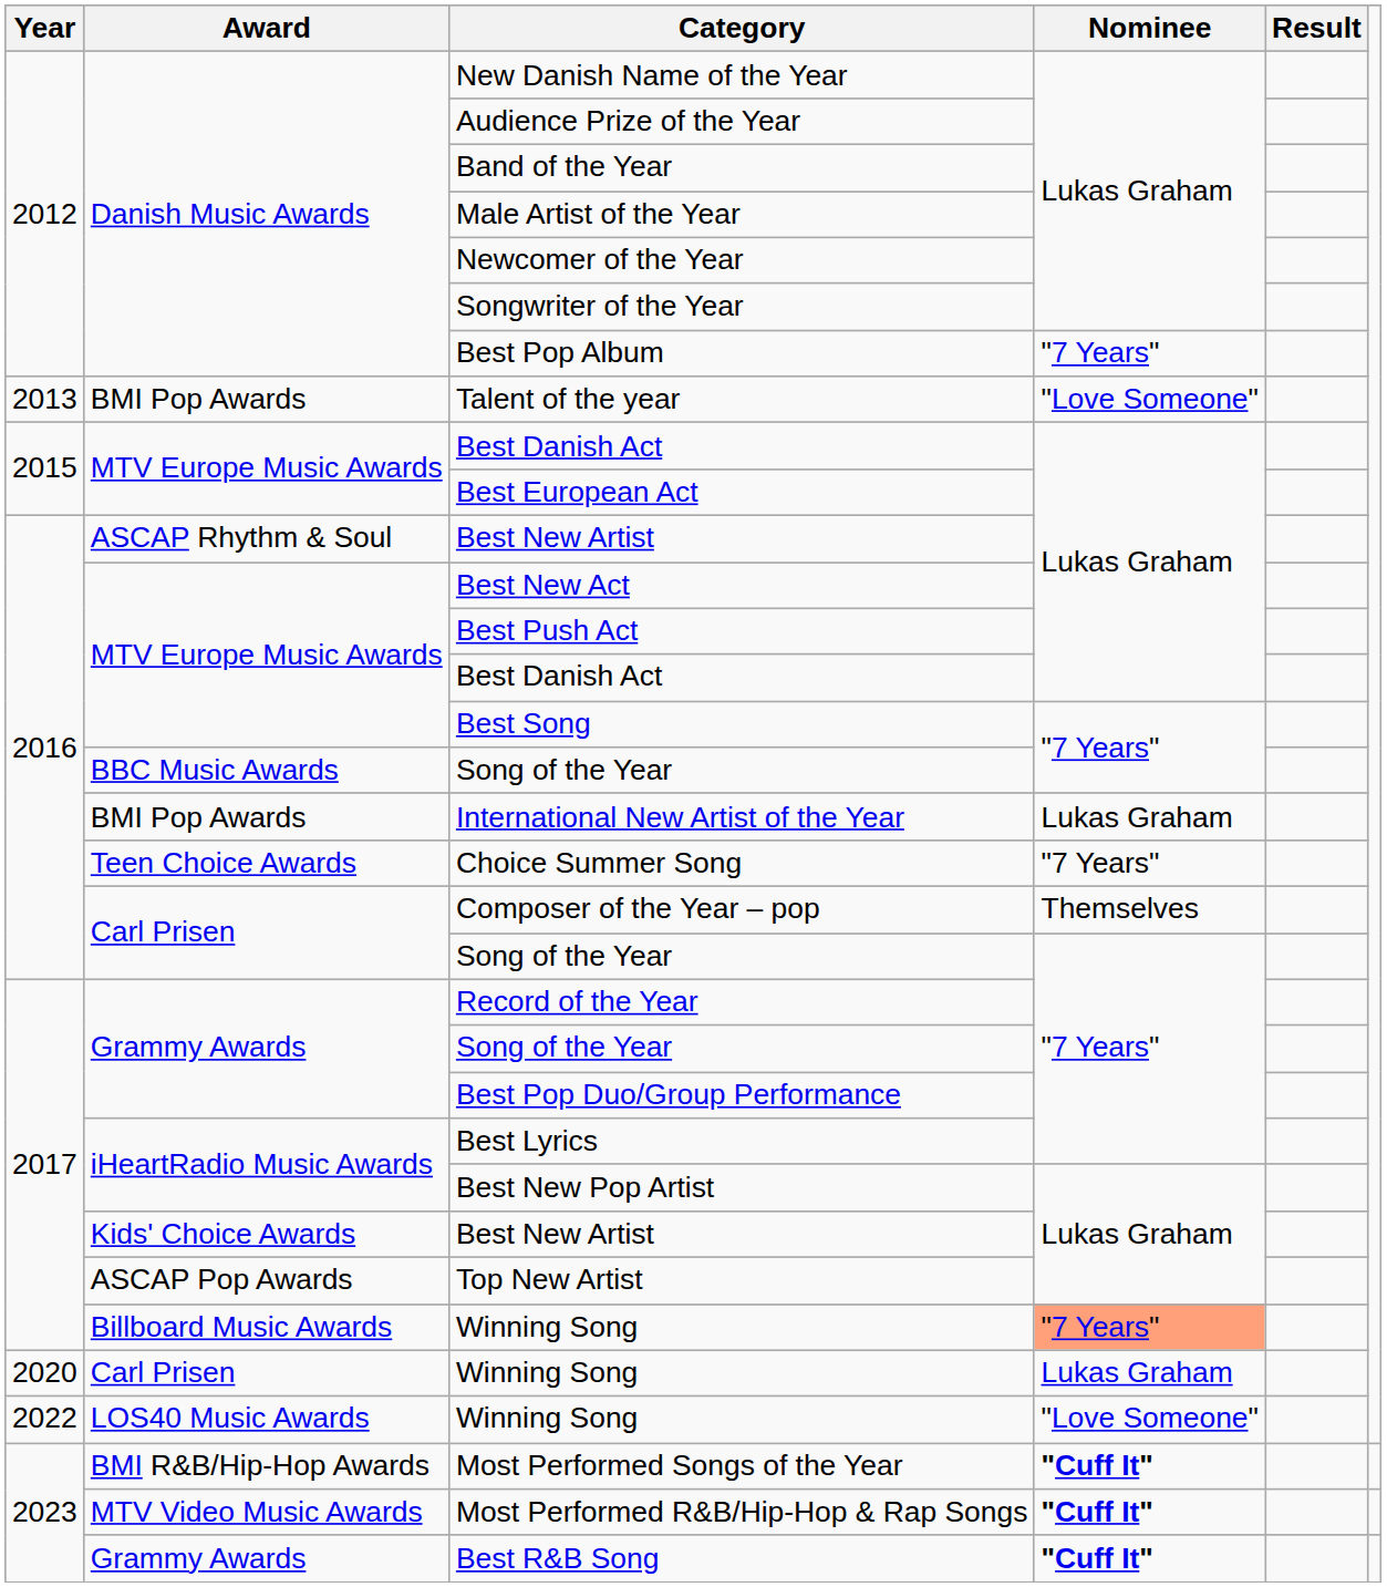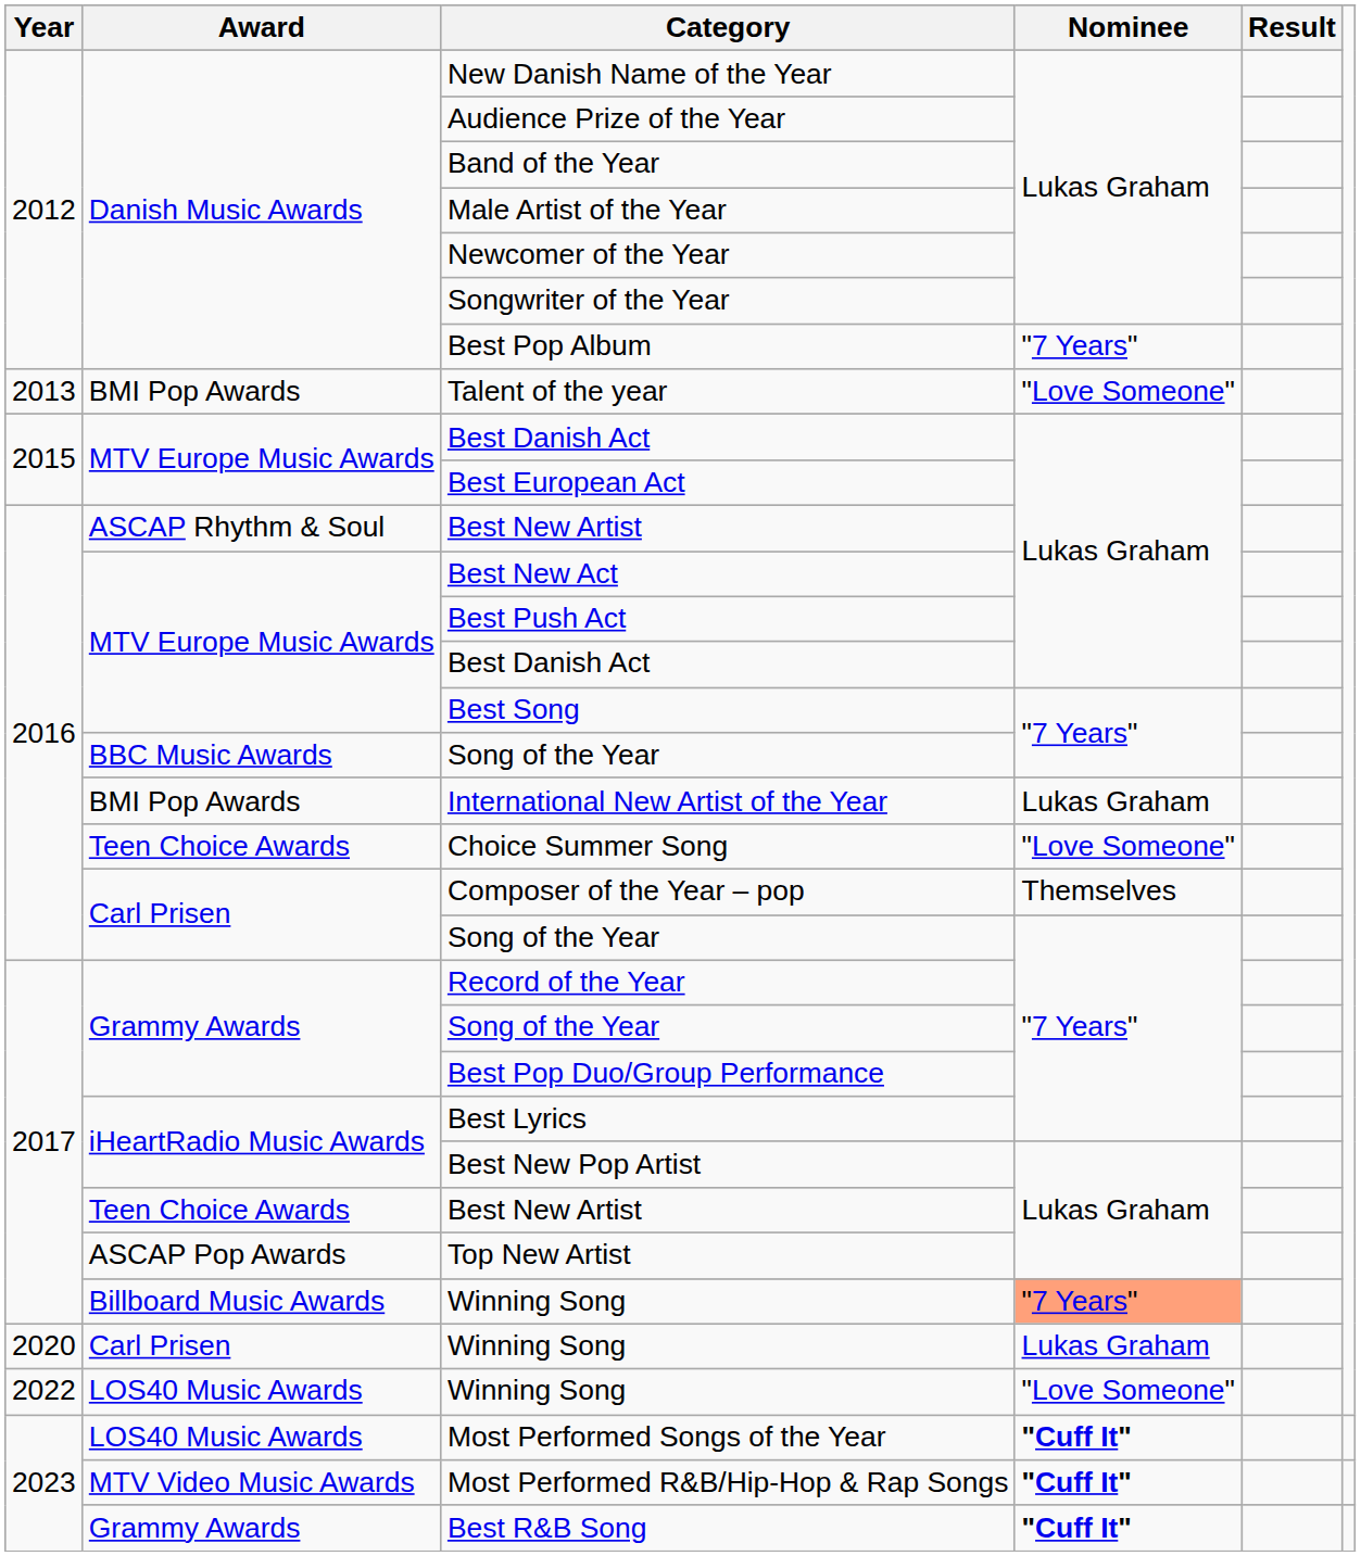 <table class="wikitable">
 <tr>
 <th>Year</th>
 <th>Award</th>
 <th>Category</th>
 <th>Nominee</th>
 <th>Result</th>
 </tr>
 <tr>
 <td rowspan="7">2012</td>
 <td rowspan="7"><a href='#'>Danish Music Awards</a></td>
 <td>New Danish Name of the Year</td>
 <td rowspan="6">Lukas Graham</td>
 <td></td>
 </tr>
 <tr>
 <td>Audience Prize of the Year</td>
 <td></td>
 </tr>
 <tr>
 <td>Band of the Year</td>
 <td></td>
 </tr>
 <tr>
 <td>Male Artist of the Year</td>
 <td></td>
 </tr>
 <tr>
 <td>Newcomer of the Year</td>
 <td></td>
 </tr>
 <tr>
 <td>Songwriter of the Year</td>
 <td></td>
 </tr>
 <tr>
 <td>Best Pop Album</td>
 <td>"<a href='#'>7 Years</a>"</td>
 <td></td>
 </tr>
 <tr>
 <td rowspan="1">2013</td>
 <td 2020 BMI Pop Awards>BMI Pop Awards</td>
 <td>Talent of the year</td>
 <td>"<a href='#'>Love Someone</a>"</td>
 <td></td>
 </tr>
 <tr>
 <td rowspan="2">2015</td>
 <td rowspan="2"><a href='#'>MTV Europe Music Awards</a></td>
 <td><a href='#'>Best Danish Act</a></td>
 <td rowspan="6">Lukas Graham</td>
 <td></td>
 </tr>
 <tr>
 <td><a href='#'>Best European Act</a></td>
 <td></td>
 </tr>
 <tr>
 <td rowspan="10">2016</td>
 <td><a href='#'>ASCAP</a> Rhythm & Soul</td>
 <td><a href='#'>Best New Artist</a></td>
 <td></td>
 </tr>
 <tr>
 <td rowspan="4"><a href='#'>MTV Europe Music Awards</a></td>
 <td><a href='#'>Best New Act</a></td>
 <td></td>
 </tr>
 <tr>
 <td><a href='#'>Best Push Act</a></td>
 <td></td>
 </tr>
 <tr>
 <td>Best Danish Act</td>
 <td></td>
 </tr>
 <tr>
 <td><a href='#'>Best Song</a></td>
 <td rowspan="2">"<a href='#'>7 Years</a>"</td>
 <td></td>
 </tr>
 <tr>
 <td><a href='#'>BBC Music Awards</a></td>
 <td>Song of the Year</td>
 <td></td>
 </tr>
 <tr>
 <td 2022 BMI Pop Awards>BMI Pop Awards</td>
 <td><a href='#'>International New Artist of the Year</a></td>
 <td>Lukas Graham</td>
 <td></td>
 </tr>
 <tr>
 <td rowspan="1"><a href='#'>Teen Choice Awards</a></td>
 <td rowspan="1">Choice Summer Song</td>
-<td rowspan="1">"7 Years"</td>
+<td>"<a href='#'>Love Someone</a>"</td>
 <td></td>
 </tr>
 <tr>
 <td rowspan="2"><a href='#'>Carl Prisen</a></td>
 <td>Composer of the Year – pop</td>
 <td>Themselves</td>
 <td></td>
 </tr>
 <tr>
 <td>Song of the Year</td>
 <td rowspan="5">"<a href='#'>7 Years</a>"</td>
 <td></td>
 </tr>
 <tr>
 <td rowspan="8">2017</td>
 <td rowspan="3"><a href='#'>Grammy Awards</a></td>
 <td><a href='#'>Record of the Year</a></td>
 <td></td>
 </tr>
 <tr>
 <td><a href='#'>Song of the Year</a></td>
 <td></td>
 </tr>
 <tr>
 <td><a href='#'>Best Pop Duo/Group Performance</a></td>
 <td></td>
 </tr>
 <tr>
 <td rowspan="2"><a href='#'>iHeartRadio Music Awards</a></td>
 <td>Best Lyrics</td>
 <td></td>
 </tr>
 <tr>
 <td>Best New Pop Artist</td>
 <td rowspan="3">Lukas Graham</td>
 <td></td>
 </tr>
 <tr>
-<td><a href='#'>Kids' Choice Awards</a></td>
+<td rowspan="1"><a href='#'>Teen Choice Awards</a></td>
 <td>Best New Artist</td>
 <td></td>
 </tr>
 <tr>
 <td 2017 ASCAP Pop Awards>ASCAP Pop Awards</td>
 <td>Top New Artist</td>
 <td></td>
 </tr>
 <tr>
 <td><a href='#'>Billboard Music Awards</a></td>
 <td>Winning Song</td>
 <td style="background: lightsalmon;">"<a href='#'>7 Years</a>"</td>
 <td></td>
 </tr>
 <tr>
 <td rowspan="1">2020</td>
 <td rowspan="1"><a href='#'>Carl Prisen</a></td>
 <td>Winning Song</td>
 <td><a href='#'>Lukas Graham</a></td>
 <td></td>
 </tr>
 <tr>
 <td rowspan="1">2022</td>
 <td><a href='#'>LOS40 Music Awards</a></td>
 <td>Winning Song</td>
 <td>"<a href='#'>Love Someone</a>"</td>
 <td></td>
 </tr>
 <tr>
 <td rowspan="8">2023</td>
-<td><a href='#'>BMI</a> R&B/Hip-Hop Awards</td>
+<td><a href='#'>LOS40 Music Awards</a></td>
 <td>Most Performed Songs of the Year</td>
 <td><strong>"<a href='#'>Cuff It</a>"</strong></td>
 <td></td>
 <td></td>
 </tr>
 <tr>
 <td><a href='#'>MTV Video Music Awards</a></td>
 <td>Most Performed R&B/Hip-Hop & Rap Songs</td>
 <td><strong>"<a href='#'>Cuff It</a>"</strong></td>
 <td></td>
 <td align="center"></td>
 </tr>
 <tr>
 <td rowspan="3"><a href='#'>Grammy Awards</a></td>
 <td><a href='#'>Best R&B Song</a></td>
 <td><strong>"<a href='#'>Cuff It</a>"</strong></td>
 <td></td>
 </tr>
 <tr>
 </tr>
 </table>
